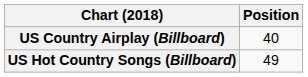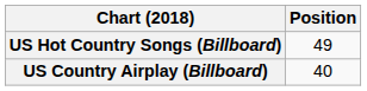 <table class="wikitable sortable plainrowheaders" style="text-align:center">
 <tr>
 <th>Chart (2018)</th>
 <th>Position</th>
 </tr>
 <tr>
+<th scope="row">US Hot Country Songs (<em>Billboard</em>)</th>
+<td>49</td>
+</tr>
+<tr>
 <th scope="row">US Country Airplay (<em>Billboard</em>)</th>
 <td>40</td>
 </tr>
-<tr>
-<th scope="row">US Hot Country Songs (<em>Billboard</em>)</th>
-<td>49</td>
-</tr>
 </table>
